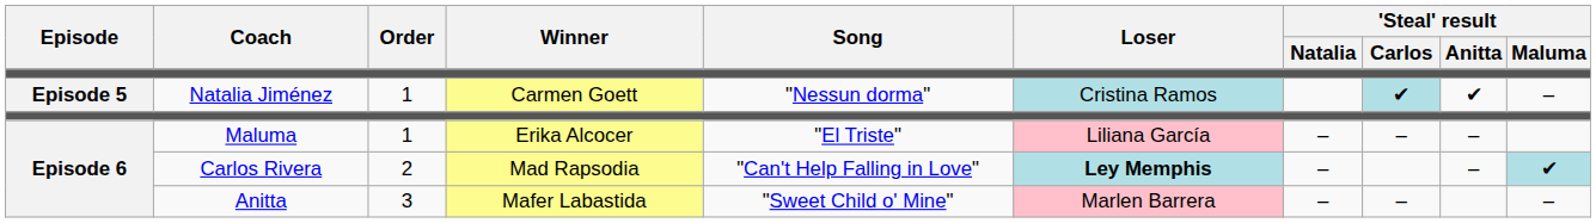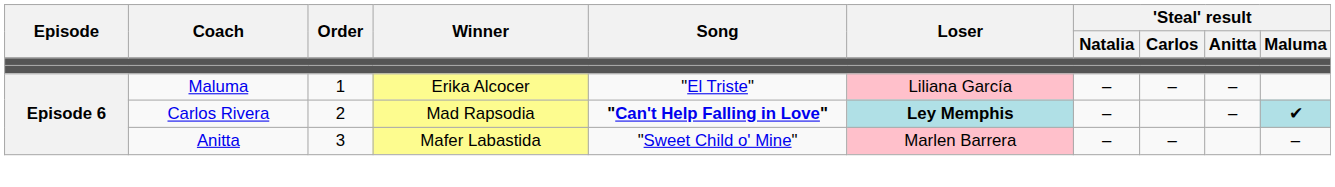 <table class="wikitable" style="text-align: center; width:100%;">
 <tr>
 <th rowspan="2" style="width:10%;">Episode</th>
 <th rowspan="2" style="width:15%;">Coach</th>
 <th rowspan="2" style="width:05%;">Order</th>
 <th rowspan="2" style="width:18%;">Winner</th>
 <th rowspan="2" style="width:22%;">Song</th>
 <th rowspan="2" style="width:19%;">Loser</th>
 <th colspan="4" style="width:20%;">'Steal' result</th>
 </tr>
 <tr>
 <th style="width:05%;">Natalia</th>
 <th style="width:05%;">Carlos</th>
 <th style="width:05%;">Anitta</th>
 <th style="width:05%;">Maluma</th>
 </tr>
 <tr>
 <td colspan="10" style="background:#555;"></td>
 </tr>
 <tr>
-<th>Episode 5</th>
-<td><a href='#'>Natalia Jiménez</a></td>
-<td>1</td>
-<td bgcolor=FDFC8F>Carmen Goett</td>
-<td>"<a href='#'>Nessun dorma</a>"</td>
-<td bgcolor=B0E0E6>Cristina Ramos</td>
-<td></td>
-<td bgcolor=B0E0E6>✔</td>
-<td>✔</td>
-<td>–</td>
-</tr>
-<tr>
 <td colspan="10" style="background:#555;"></td>
 </tr>
 <tr>
 <th rowspan="7">Episode 6 <br><small></small></th>
 <td><a href='#'>Maluma</a></td>
 <td>1</td>
 <td bgcolor=FDFC8F>Erika Alcocer</td>
 <td>"<a href='#'>El Triste</a>"</td>
 <td bgcolor=pink>Liliana García</td>
 <td>–</td>
 <td>–</td>
 <td>–</td>
 <td></td>
 </tr>
 <tr>
 <td><a href='#'>Carlos Rivera</a></td>
 <td>2</td>
 <td bgcolor=FDFC8F>Mad Rapsodia</td>
-<td>"<a href='#'>Can't Help Falling in Love</a>"</td>
+<td><strong>"<a href='#'>Can't Help Falling in Love</a>"</strong></td>
 <td bgcolor=B0E0E6><strong>Ley Memphis</strong></td>
 <td>–</td>
 <td></td>
 <td>–</td>
 <td bgcolor=B0E0E6>✔</td>
 </tr>
 <tr>
 <td><a href='#'>Anitta</a></td>
 <td>3</td>
 <td bgcolor=FDFC8F>Mafer Labastida</td>
 <td>"<a href='#'>Sweet Child o' Mine</a>"</td>
 <td bgcolor=pink>Marlen Barrera</td>
 <td>–</td>
 <td>–</td>
 <td></td>
 <td>–</td>
 </tr>
 </table>
